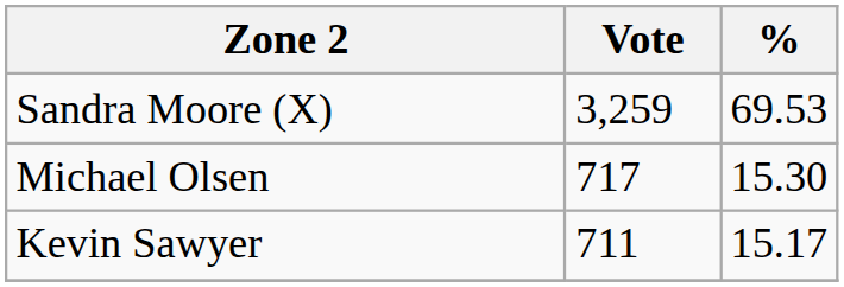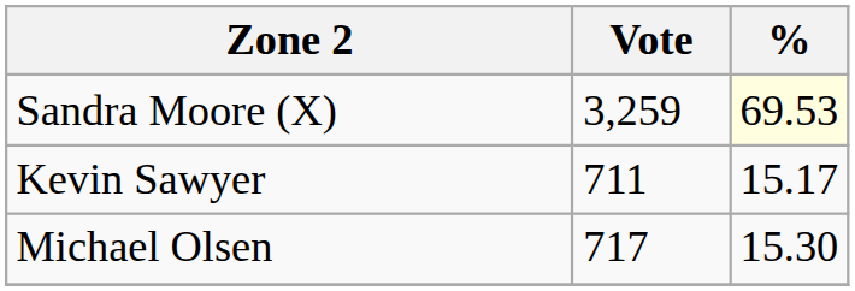 <table class="wikitable">
 <tr>
 <th bgcolor="#DDDDFF" width="200px">Zone 2</th>
 <th bgcolor="#DDDDFF" width="50px">Vote</th>
 <th bgcolor="#DDDDFF" width="30px">%</th>
 </tr>
 <tr>
 <td>Sandra Moore (X)</td>
 <td>3,259</td>
-<td>69.53</td>
+<td style="background: lightyellow;">69.53</td>
+</tr>
+<tr>
+<td>Kevin Sawyer</td>
+<td>711</td>
+<td>15.17</td>
 </tr>
 <tr>
 <td>Michael Olsen</td>
 <td>717</td>
 <td>15.30</td>
 </tr>
 <tr>
-<td>Kevin Sawyer</td>
-<td>711</td>
-<td>15.17</td>
-</tr>
-<tr>
 </tr>
 </table>
